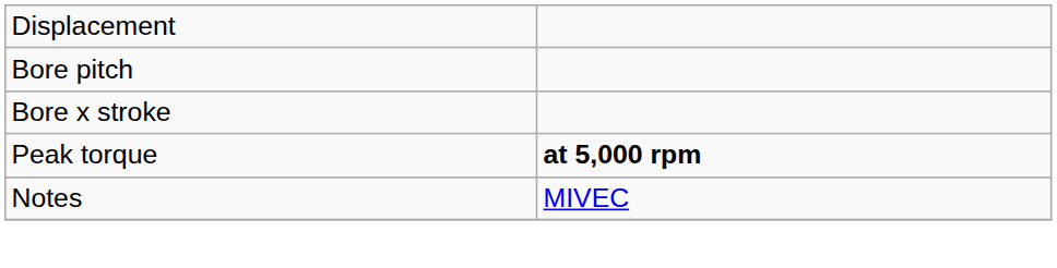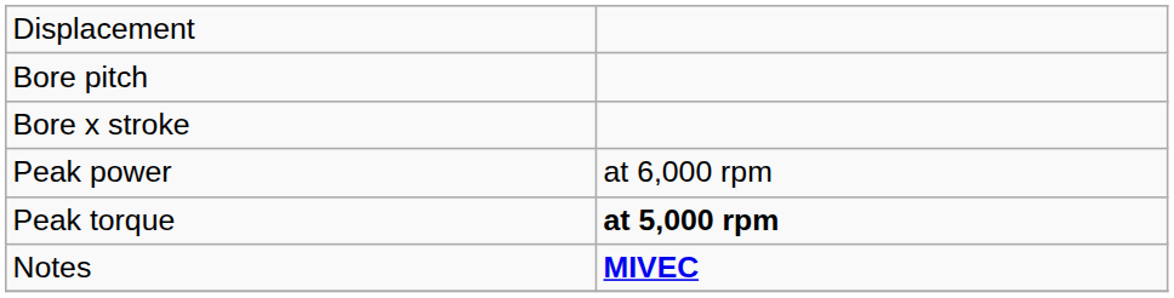 <table class="wikitable" width="70%">
 <tr>
 <td>Displacement</td>
 <td></td>
 </tr>
 <tr>
 <td>Bore pitch</td>
 <td></td>
 </tr>
 <tr>
 <td>Bore x stroke</td>
 <td></td>
 </tr>
 <tr>
+<td>Peak power</td>
+<td> at 6,000 rpm</td>
+</tr>
+<tr>
 <td>Peak torque</td>
 <td><strong> at 5,000 rpm</strong></td>
 </tr>
 <tr>
 <td>Notes</td>
-<td><a href='#'>MIVEC</a></td>
+<td><strong><a href='#'>MIVEC</a></strong></td>
 </tr>
 <tr>
 </tr>
 </table>
